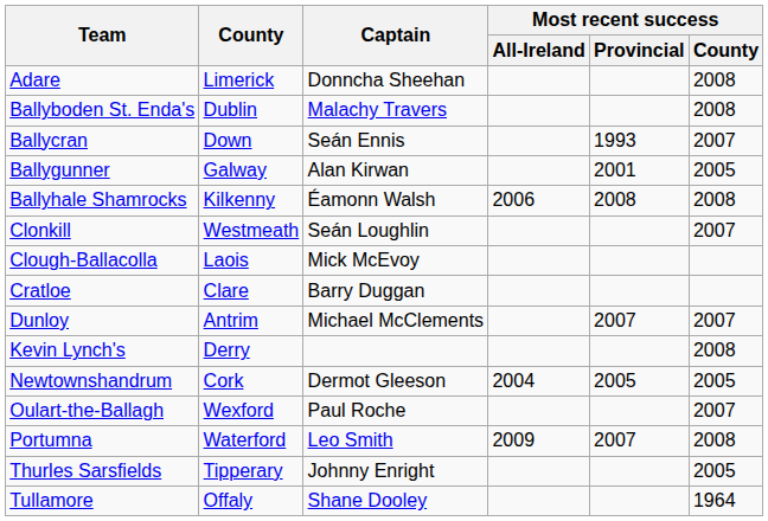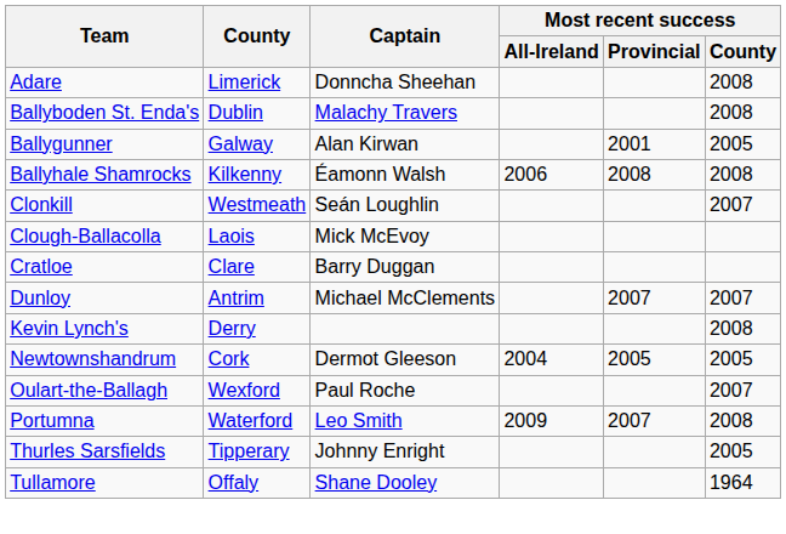 <table class="wikitable">
 <tr>
 <th rowspan="2">Team</th>
 <th rowspan="2">County</th>
 <th rowspan="2">Captain</th>
 <th colspan="3">Most recent success</th>
 </tr>
 <tr>
 <th>All-Ireland</th>
 <th>Provincial</th>
 <th>County</th>
 </tr>
 <tr>
 <td><a href='#'>Adare</a></td>
 <td><a href='#'>Limerick</a></td>
 <td>Donncha Sheehan</td>
 <td></td>
 <td></td>
 <td>2008</td>
 </tr>
 <tr>
 <td><a href='#'>Ballyboden St. Enda's</a></td>
 <td><a href='#'>Dublin</a></td>
 <td><a href='#'>Malachy Travers</a></td>
 <td></td>
 <td></td>
 <td>2008</td>
-</tr>
-<tr>
-<td><a href='#'>Ballycran</a></td>
-<td><a href='#'>Down</a></td>
-<td>Seán Ennis</td>
-<td></td>
-<td>1993</td>
-<td>2007</td>
 </tr>
 <tr>
 <td><a href='#'>Ballygunner</a></td>
 <td><a href='#'>Galway</a></td>
 <td>Alan Kirwan</td>
 <td></td>
 <td>2001</td>
 <td>2005</td>
 </tr>
 <tr>
 <td><a href='#'>Ballyhale Shamrocks</a></td>
 <td><a href='#'>Kilkenny</a></td>
 <td>Éamonn Walsh</td>
 <td>2006</td>
 <td>2008</td>
 <td>2008</td>
 </tr>
 <tr>
 <td><a href='#'>Clonkill</a></td>
 <td><a href='#'>Westmeath</a></td>
 <td>Seán Loughlin</td>
 <td></td>
 <td></td>
 <td>2007</td>
 </tr>
 <tr>
 <td><a href='#'>Clough-Ballacolla</a></td>
 <td><a href='#'>Laois</a></td>
 <td>Mick McEvoy</td>
 <td></td>
 <td></td>
 <td></td>
 </tr>
 <tr>
 <td><a href='#'>Cratloe</a></td>
 <td><a href='#'>Clare</a></td>
 <td>Barry Duggan</td>
 <td></td>
 <td></td>
 <td></td>
 </tr>
 <tr>
 <td><a href='#'>Dunloy</a></td>
 <td><a href='#'>Antrim</a></td>
 <td>Michael McClements</td>
 <td></td>
 <td>2007</td>
 <td>2007</td>
 </tr>
 <tr>
 <td><a href='#'>Kevin Lynch's</a></td>
 <td><a href='#'>Derry</a></td>
 <td></td>
 <td></td>
 <td></td>
 <td>2008</td>
 </tr>
 <tr>
 <td><a href='#'>Newtownshandrum</a></td>
 <td><a href='#'>Cork</a></td>
 <td>Dermot Gleeson</td>
 <td>2004</td>
 <td>2005</td>
 <td>2005</td>
 </tr>
 <tr>
 <td><a href='#'>Oulart-the-Ballagh</a></td>
 <td><a href='#'>Wexford</a></td>
 <td>Paul Roche</td>
 <td></td>
 <td></td>
 <td>2007</td>
 </tr>
 <tr>
 <td><a href='#'>Portumna</a></td>
 <td><a href='#'>Waterford</a></td>
 <td><a href='#'>Leo Smith</a></td>
 <td>2009</td>
 <td>2007</td>
 <td>2008</td>
 </tr>
 <tr>
 <td><a href='#'>Thurles Sarsfields</a></td>
 <td><a href='#'>Tipperary</a></td>
 <td>Johnny Enright</td>
 <td></td>
 <td></td>
 <td>2005</td>
 </tr>
 <tr>
 <td><a href='#'>Tullamore</a></td>
 <td><a href='#'>Offaly</a></td>
 <td><a href='#'>Shane Dooley</a></td>
 <td></td>
 <td></td>
 <td>1964</td>
 </tr>
 </table>
